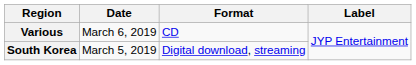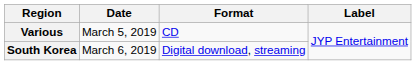 <table class="wikitable plainrowheaders">
 <tr>
 <th>Region</th>
 <th>Date</th>
 <th>Format</th>
 <th>Label</th>
 </tr>
 <tr>
 <th scope="row">Various</th>
-<td>March 6, 2019</td>
+<td>March 5, 2019</td>
 <td><a href='#'>CD</a></td>
 <td rowspan="2"><a href='#'>JYP Entertainment</a></td>
 </tr>
 <tr>
 <th scope="row">South Korea</th>
-<td>March 5, 2019</td>
+<td>March 6, 2019</td>
 <td><a href='#'>Digital download</a>, <a href='#'>streaming</a></td>
 </tr>
 </table>
